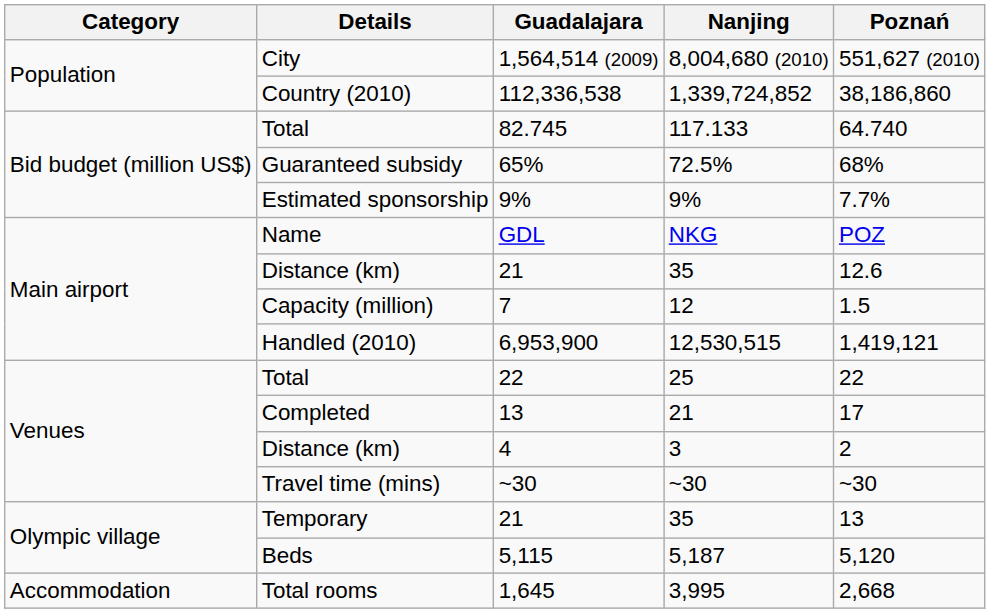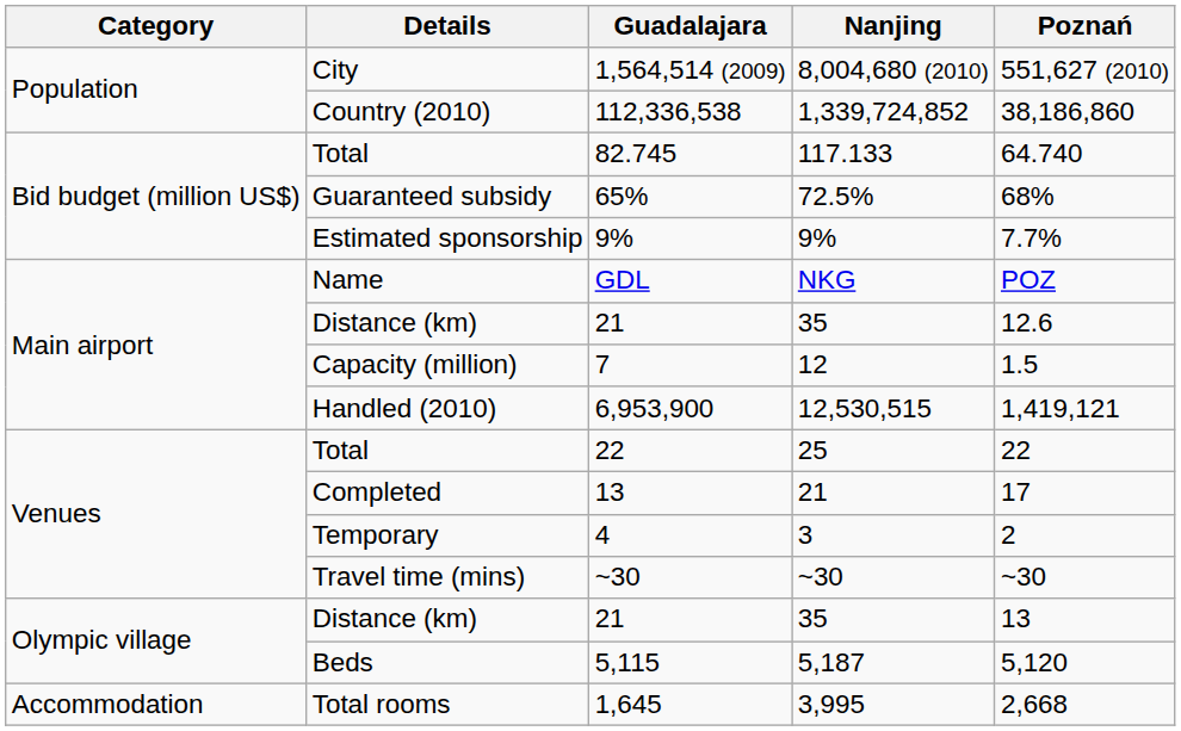 <table class="wikitable">
 <tr>
 <th>Category</th>
 <th>Details</th>
 <th>Guadalajara<br></th>
 <th>Nanjing<br></th>
 <th>Poznań<br></th>
 </tr>
 <tr>
 <td rowspan="2">Population</td>
 <td>City</td>
 <td>1,564,514 <small>(2009)</small></td>
 <td>8,004,680 <small>(2010)</small></td>
 <td>551,627 <small>(2010)</small></td>
 </tr>
 <tr>
 <td>Country (2010)</td>
 <td>112,336,538</td>
 <td>1,339,724,852</td>
 <td>38,186,860</td>
 </tr>
 <tr>
 <td rowspan="3">Bid budget (million US$)</td>
 <td>Total</td>
 <td>82.745</td>
 <td>117.133</td>
 <td>64.740</td>
 </tr>
 <tr>
 <td>Guaranteed subsidy</td>
 <td>65%</td>
 <td>72.5%</td>
 <td>68%</td>
 </tr>
 <tr>
 <td>Estimated sponsorship</td>
 <td>9%</td>
 <td>9%</td>
 <td>7.7%</td>
 </tr>
 <tr>
 <td rowspan="4">Main airport</td>
 <td>Name</td>
 <td><a href='#'>GDL</a></td>
 <td><a href='#'>NKG</a></td>
 <td><a href='#'>POZ</a></td>
 </tr>
 <tr>
 <td>Distance (km)</td>
 <td>21</td>
 <td>35</td>
 <td>12.6</td>
 </tr>
 <tr>
 <td>Capacity (million)</td>
 <td>7</td>
 <td>12</td>
 <td>1.5</td>
 </tr>
 <tr>
 <td>Handled (2010)</td>
 <td>6,953,900</td>
 <td>12,530,515</td>
 <td>1,419,121</td>
 </tr>
 <tr>
 <td rowspan="4">Venues</td>
 <td>Total</td>
 <td>22</td>
 <td>25</td>
 <td>22</td>
 </tr>
 <tr>
 <td>Completed</td>
 <td>13</td>
 <td>21</td>
 <td>17</td>
 </tr>
 <tr>
-<td>Distance (km)</td>
+<td>Temporary</td>
 <td>4</td>
 <td>3</td>
 <td>2</td>
 </tr>
 <tr>
 <td>Travel time (mins)</td>
 <td>~30</td>
 <td>~30</td>
 <td>~30</td>
 </tr>
 <tr>
 <td rowspan="2">Olympic village</td>
-<td>Temporary</td>
+<td>Distance (km)</td>
 <td>21</td>
 <td>35</td>
 <td>13</td>
 </tr>
 <tr>
 <td>Beds</td>
 <td>5,115</td>
 <td>5,187</td>
 <td>5,120</td>
 </tr>
 <tr>
 <td rowspan="1">Accommodation</td>
 <td>Total rooms</td>
 <td>1,645</td>
 <td>3,995</td>
 <td>2,668</td>
 </tr>
 </table>
